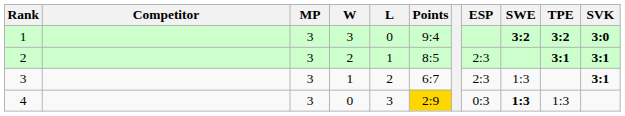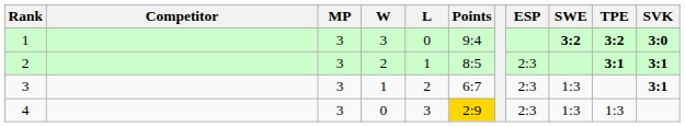 <table class="wikitable" style="text-align:center">
 <tr>
 <th>Rank</th>
 <th style="width:18em">Competitor</th>
 <th style="width:2.5em">MP</th>
 <th style="width:2.5em">W</th>
 <th style="width:2.5em">L</th>
 <th>Points</th>
 <th rowspan="5"> </th>
 <th style="width:2.5em">ESP</th>
 <th style="width:2.5em">SWE</th>
 <th style="width:2.5em">TPE</th>
 <th style="width:2.5em">SVK</th>
 </tr>
 <tr style="background:#cfc;">
 <td>1</td>
 <td style="text-align:left"></td>
 <td>3</td>
 <td>3</td>
 <td>0</td>
 <td>9:4</td>
 <td></td>
 <td><strong>3:2</strong></td>
 <td><strong>3:2</strong></td>
 <td><strong>3:0</strong></td>
 </tr>
 <tr style="background:#cfc;">
 <td>2</td>
 <td style="text-align:left"></td>
 <td>3</td>
 <td>2</td>
 <td>1</td>
 <td>8:5</td>
 <td>2:3</td>
 <td></td>
 <td><strong>3:1</strong></td>
 <td><strong>3:1</strong></td>
 </tr>
 <tr>
 <td>3</td>
 <td style="text-align:left"></td>
 <td>3</td>
 <td>1</td>
 <td>2</td>
 <td>6:7</td>
 <td>2:3</td>
 <td>1:3</td>
 <td></td>
 <td><strong>3:1</strong></td>
 </tr>
 <tr>
 <td>4</td>
 <td style="text-align:left"></td>
 <td>3</td>
 <td>0</td>
 <td>3</td>
 <td style="background: gold;">2:9</td>
-<td>0:3</td>
-<td><strong>1:3</strong></td>
+<td>2:3</td>
+<td>1:3</td>
 <td>1:3</td>
 <td></td>
 </tr>
 </table>
